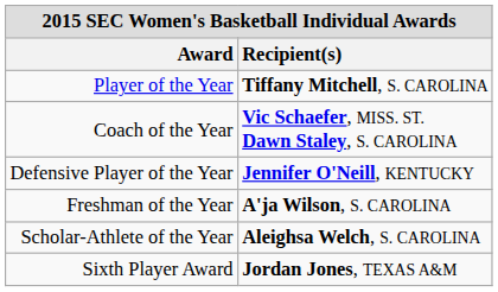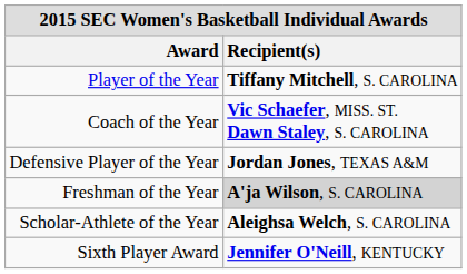 <table class="wikitable" style="white-space:nowrap; font-size:90%;">
 <tr>
 <td colspan="7" style="text-align:center; background:#ddd;"><strong>2015 SEC Women's Basketball Individual Awards</strong></td>
 </tr>
 <tr>
 <th style="text-align:right;">Award</th>
 <th style="text-align:left;">Recipient(s)</th>
 </tr>
 <tr>
 <td style="text-align:right;"><a href='#'>Player of the Year</a></td>
 <td style="text-align:left;"><strong>Tiffany Mitchell</strong>, <small>S. CAROLINA</small></td>
 </tr>
 <tr>
 <td style="text-align:right;">Coach of the Year</td>
 <td style="text-align:left;"><strong><a href='#'>Vic Schaefer</a></strong>, <small>MISS. ST.</small><br><strong><a href='#'>Dawn Staley</a></strong>, <small>S. CAROLINA</small></td>
 </tr>
 <tr>
 <td style="text-align:right;">Defensive Player of the Year</td>
-<td style="text-align:left;"><strong><a href='#'>Jennifer O'Neill</a></strong>, <small>KENTUCKY</small><br></td>
+<td style="text-align:left;"><strong>Jordan Jones</strong>, <small>TEXAS A&M</small></td>
 </tr>
 <tr>
 <td style="text-align:right;">Freshman of the Year</td>
-<td style="text-align:left;"><strong>A'ja Wilson</strong>, <small>S. CAROLINA</small></td>
+<td style="background: lightgrey; text-align:left;"><strong>A'ja Wilson</strong>, <small>S. CAROLINA</small></td>
 </tr>
 <tr>
 <td style="text-align:right;">Scholar-Athlete of the Year</td>
 <td style="text-align:left;"><strong>Aleighsa Welch</strong>, <small>S. CAROLINA</small></td>
 </tr>
 <tr>
 <td style="text-align:right;">Sixth Player Award</td>
-<td style="text-align:left;"><strong>Jordan Jones</strong>, <small>TEXAS A&M</small></td>
+<td style="text-align:left;"><strong><a href='#'>Jennifer O'Neill</a></strong>, <small>KENTUCKY</small><br></td>
 </tr>
 </table>
